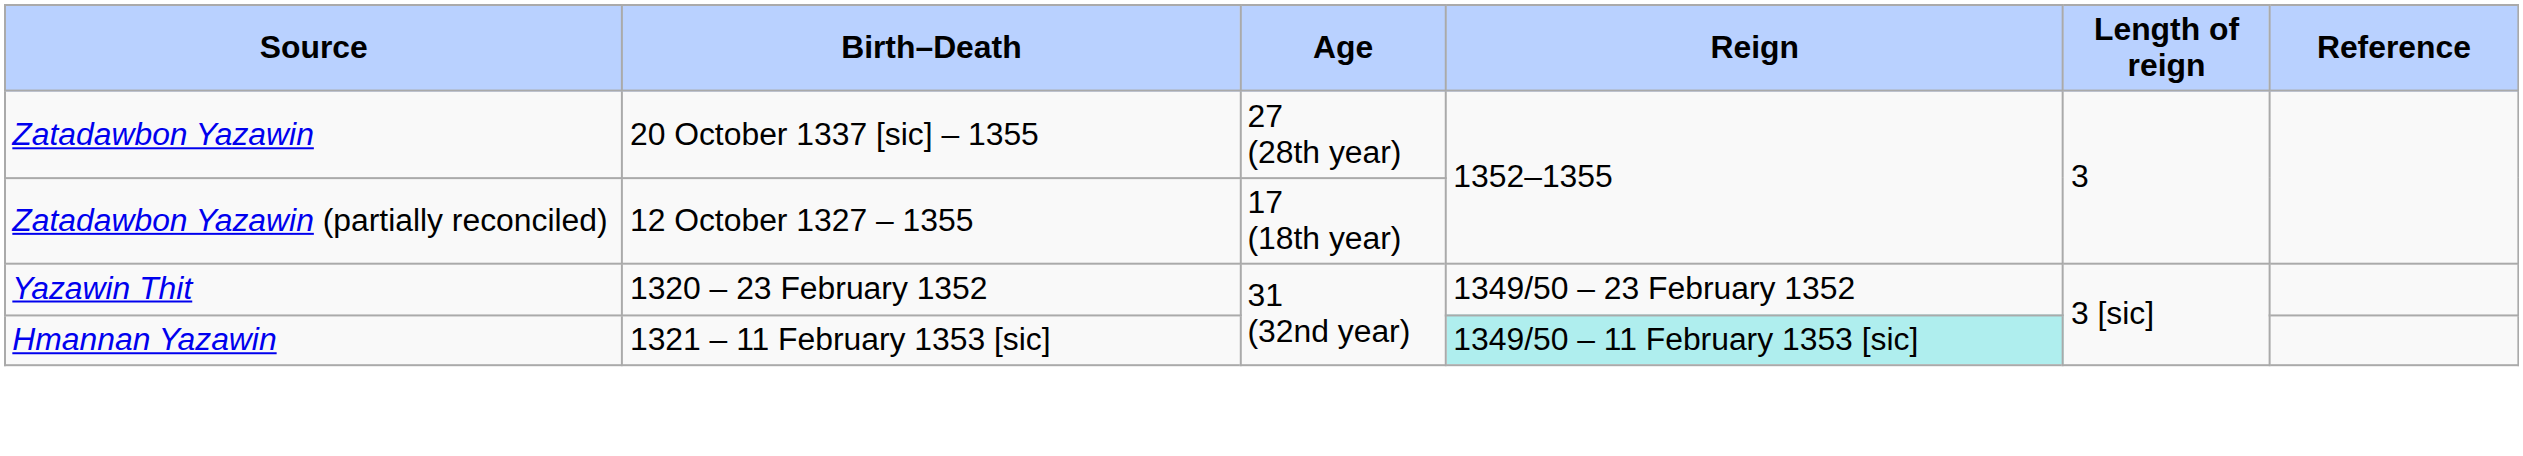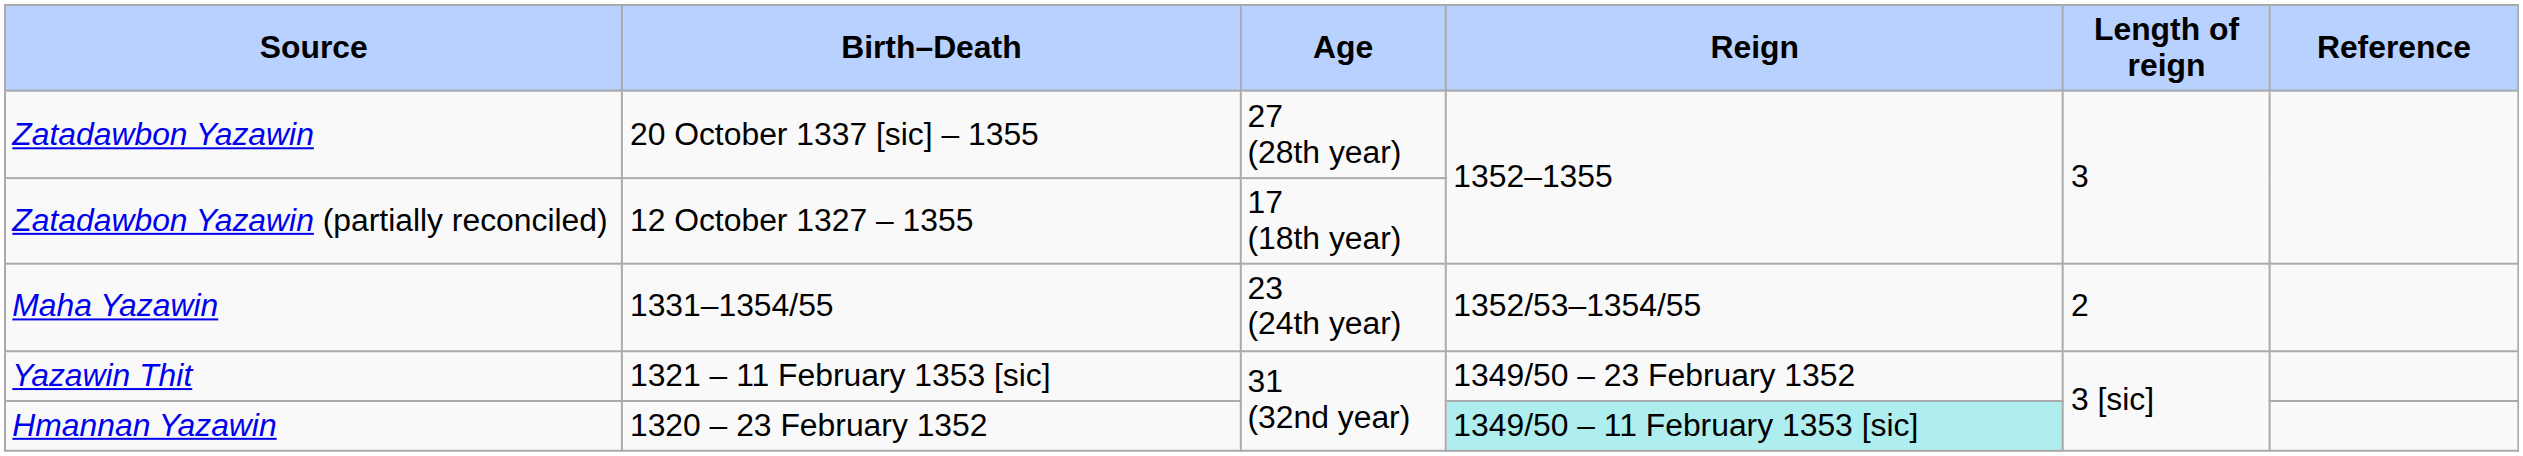 <table width=100% class="wikitable">
 <tr>
 <th style="background-color:#B9D1FF" width=15%>Source</th>
 <th style="background-color:#B9D1FF" width=15%>Birth–Death</th>
 <th style="background-color:#B9D1FF" width=5%>Age</th>
 <th style="background-color:#B9D1FF" width=15%>Reign</th>
 <th style="background-color:#B9D1FF" width=5%>Length of reign</th>
 <th style="background-color:#B9D1FF" width=5%>Reference</th>
 </tr>
 <tr>
 <td><em><a href='#'>Zatadawbon Yazawin</a></em></td>
 <td>20 October 1337 [sic] – 1355</td>
 <td>27 <br> (28th year)</td>
 <td rowspan="2">1352–1355</td>
 <td rowspan="2">3</td>
 <td rowspan="2"></td>
 </tr>
 <tr>
 <td><em><a href='#'>Zatadawbon Yazawin</a></em> (partially reconciled)</td>
 <td>12 October 1327 – 1355</td>
 <td>17 <br> (18th year)</td>
 </tr>
 <tr>
+<td><em><a href='#'>Maha Yazawin</a></em></td>
+<td> 1331–1354/55</td>
+<td>23 <br> (24th year)</td>
+<td>1352/53–1354/55</td>
+<td>2</td>
+<td></td>
+</tr>
+<tr>
 <td><em><a href='#'>Yazawin Thit</a></em></td>
-<td> 1320 – 23 February 1352</td>
+<td> 1321 – 11 February 1353 [sic]</td>
 <td rowspan="2">31 <br> (32nd year)</td>
 <td>1349/50 – 23 February 1352</td>
 <td rowspan="2">3 [sic]</td>
 <td></td>
 </tr>
 <tr>
 <td><em><a href='#'>Hmannan Yazawin</a></em></td>
-<td> 1321 – 11 February 1353 [sic]</td>
+<td> 1320 – 23 February 1352</td>
 <td style="background: paleturquoise;">1349/50 – 11 February 1353 [sic]</td>
 <td></td>
 </tr>
 </table>
